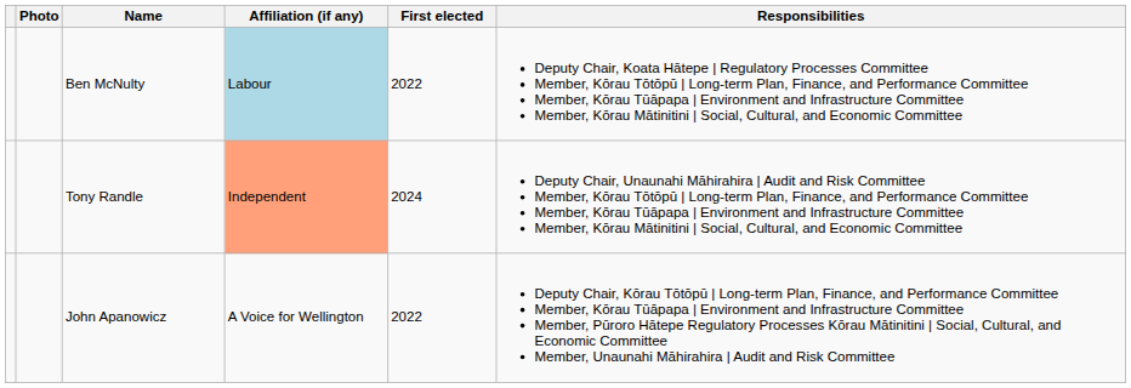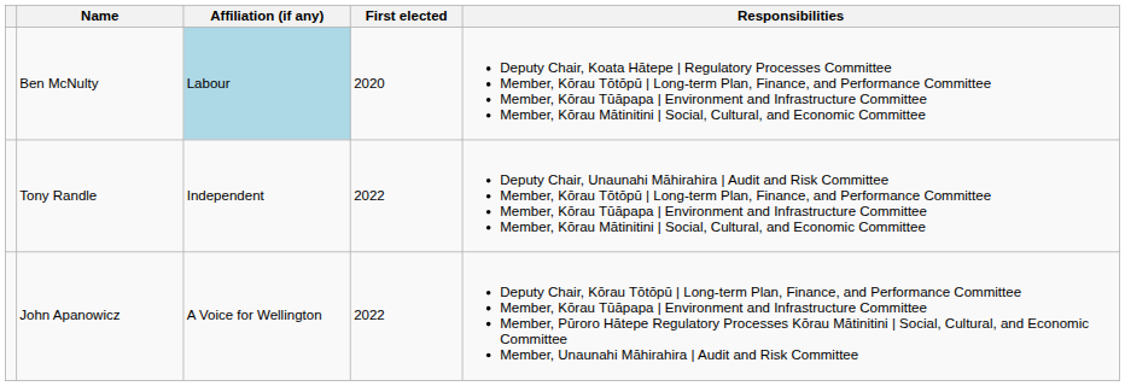 <table class="wikitable" width="81%">
 <tr>
 <th width="1%"></th>
-<th>Photo</th>
 <th width="15%">Name</th>
 <th width="15%">Affiliation (if any)</th>
 <th width="10%">First elected</th>
 <th width="60%">Responsibilities</th>
 </tr>
 <tr>
 <td bgcolor=></td>
-<td></td>
 <td>Ben McNulty</td>
 <td style="background: lightblue;">Labour</td>
-<td>2022</td>
+<td>2020</td>
 <td><br><ul><li>Deputy Chair, Koata Hātepe | Regulatory Processes Committee</li><li>Member, Kōrau Tōtōpū | Long-term Plan, Finance, and Performance Committee</li><li>Member, Kōrau Tūāpapa | Environment and Infrastructure Committee</li><li>Member, Kōrau Mātinitini | Social, Cultural, and Economic Committee</li></ul></td>
 </tr>
 <tr>
 <td bgcolor=></td>
-<td></td>
 <td>Tony Randle</td>
-<td style="background: lightsalmon;">Independent</td>
-<td>2024</td>
+<td>Independent</td>
+<td>2022</td>
 <td><br><ul><li>Deputy Chair, Unaunahi Māhirahira | Audit and Risk Committee</li><li>Member, Kōrau Tōtōpū | Long-term Plan, Finance, and Performance Committee</li><li>Member, Kōrau Tūāpapa | Environment and Infrastructure Committee</li><li>Member, Kōrau Mātinitini | Social, Cultural, and Economic Committee</li></ul></td>
 </tr>
 <tr>
 <td bgcolor=></td>
-<td></td>
 <td>John Apanowicz</td>
 <td>A Voice for Wellington</td>
 <td>2022</td>
 <td><br><ul><li>Deputy Chair, Kōrau Tōtōpū | Long-term Plan, Finance, and Performance Committee</li><li>Member, Kōrau Tūāpapa | Environment and Infrastructure Committee</li><li>Member, Pūroro Hātepe Regulatory Processes Kōrau Mātinitini | Social, Cultural, and Economic Committee</li><li>Member, Unaunahi Māhirahira | Audit and Risk Committee</li></ul></td>
 </tr>
 </table>
